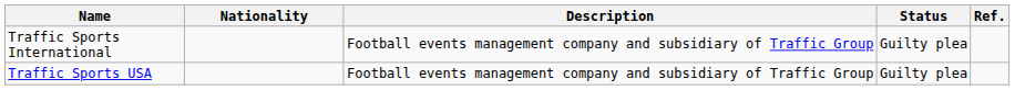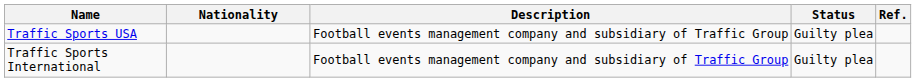 <table class="wikitable sortable">
 <tr>
 <th width="170px">Name</th>
 <th width="150px">Nationality</th>
 <th>Description</th>
 <th>Status</th>
 <th>Ref.</th>
 </tr>
 <tr>
+<td><a href='#'>Traffic Sports USA</a></td>
+<td></td>
+<td>Football events management company and subsidiary of Traffic Group</td>
+<td>Guilty plea</td>
+<td style="text-align: center"></td>
+</tr>
+<tr>
 <td>Traffic Sports International</td>
 <td></td>
 <td>Football events management company and subsidiary of <a href='#'>Traffic Group</a></td>
 <td>Guilty plea</td>
 <td style="text-align: center"></td>
 </tr>
-<tr>
-<td><a href='#'>Traffic Sports USA</a></td>
-<td></td>
-<td>Football events management company and subsidiary of Traffic Group</td>
-<td>Guilty plea</td>
-<td style="text-align: center"></td>
-</tr>
 </table>
